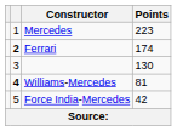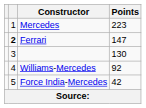 <table class="wikitable" style="font-size: 85%;">
 <tr>
 <th></th>
 <th></th>
 <th>Constructor</th>
 <th>Points</th>
 </tr>
 <tr>
 <td align="left"></td>
 <td align="center">1</td>
 <td> <a href='#'>Mercedes</a></td>
 <td align="left">223</td>
 </tr>
 <tr>
 <td align="left"></td>
 <td align="center"><strong>2</strong></td>
 <td> <a href='#'>Ferrari</a></td>
-<td align="left">174</td>
+<td align="left">147</td>
 </tr>
 <tr>
 <td align="left"></td>
 <td align="center">3</td>
 <td></td>
 <td align="left">130</td>
 </tr>
 <tr>
 <td align="left"></td>
-<td align="center"><strong>4</strong></td>
+<td align="center">4</td>
 <td> <a href='#'>Williams</a>-<a href='#'>Mercedes</a></td>
-<td align="left">81</td>
+<td align="left">92</td>
 </tr>
 <tr>
 <td align="left"></td>
 <td align="center">5</td>
 <td> <a href='#'>Force India</a>-<a href='#'>Mercedes</a></td>
 <td align="left">42</td>
 </tr>
 <tr>
 <th colspan=4>Source: </th>
 </tr>
 </table>
